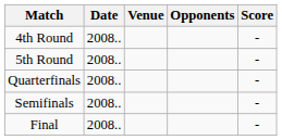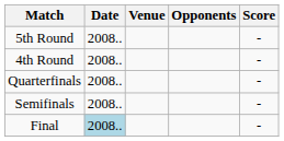 <table class="wikitable" style="text-align:center;">
 <tr>
 <th>Match</th>
 <th>Date</th>
 <th>Venue</th>
 <th>Opponents</th>
 <th>Score</th>
 </tr>
 <tr>
-<td>4th Round</td>
+<td>5th Round</td>
 <td>2008..</td>
 <td><a href='#'></a></td>
 <td><a href='#'></a></td>
 <td>-</td>
 </tr>
 <tr>
-<td>5th Round</td>
+<td>4th Round</td>
 <td>2008..</td>
 <td><a href='#'></a></td>
 <td><a href='#'></a></td>
 <td>-</td>
 </tr>
 <tr>
 <td>Quarterfinals</td>
 <td>2008..</td>
 <td><a href='#'></a></td>
 <td><a href='#'></a></td>
 <td>-</td>
 </tr>
 <tr>
 <td>Semifinals</td>
 <td>2008..</td>
 <td><a href='#'></a></td>
 <td><a href='#'></a></td>
 <td>-</td>
 </tr>
 <tr>
 <td>Final</td>
-<td>2008..</td>
+<td style="background: lightblue;">2008..</td>
 <td><a href='#'></a></td>
 <td><a href='#'></a></td>
 <td>-</td>
 </tr>
 </table>
